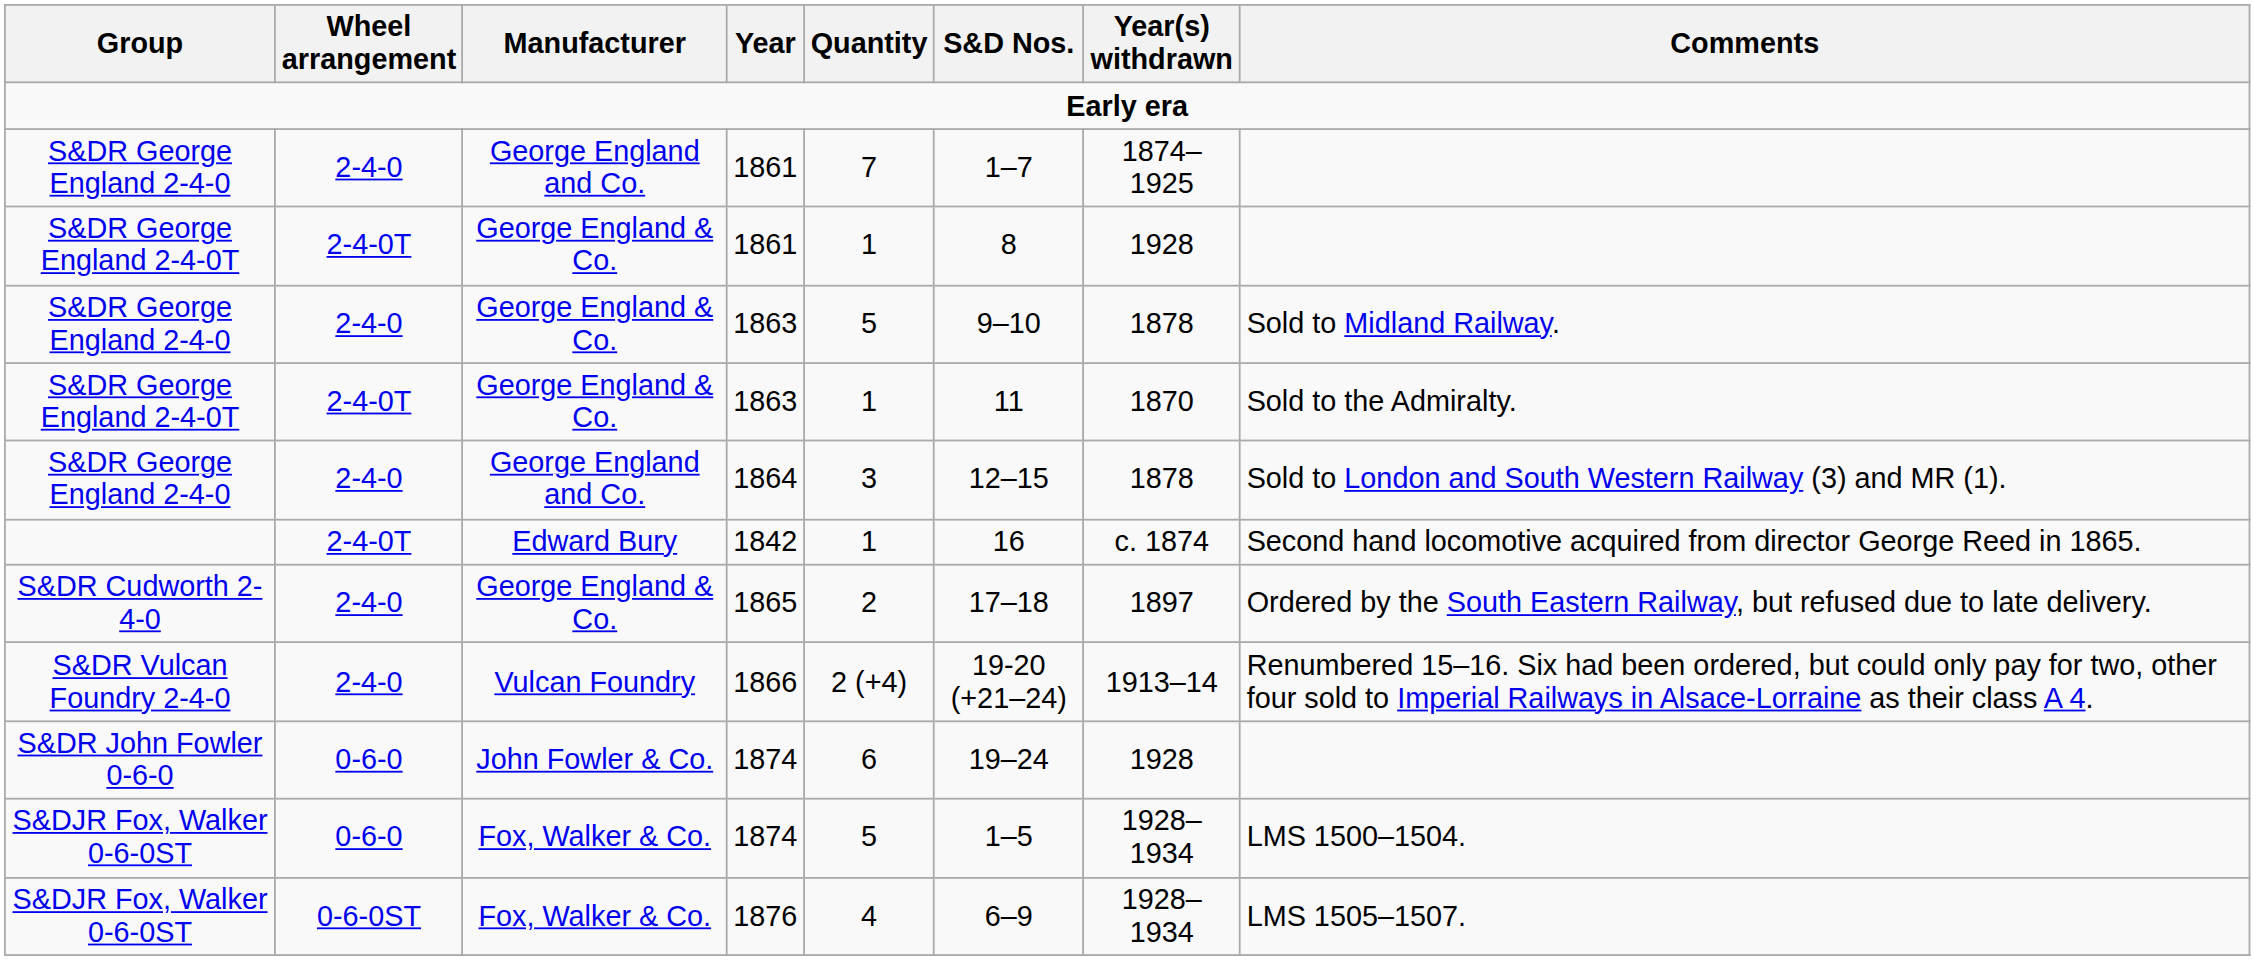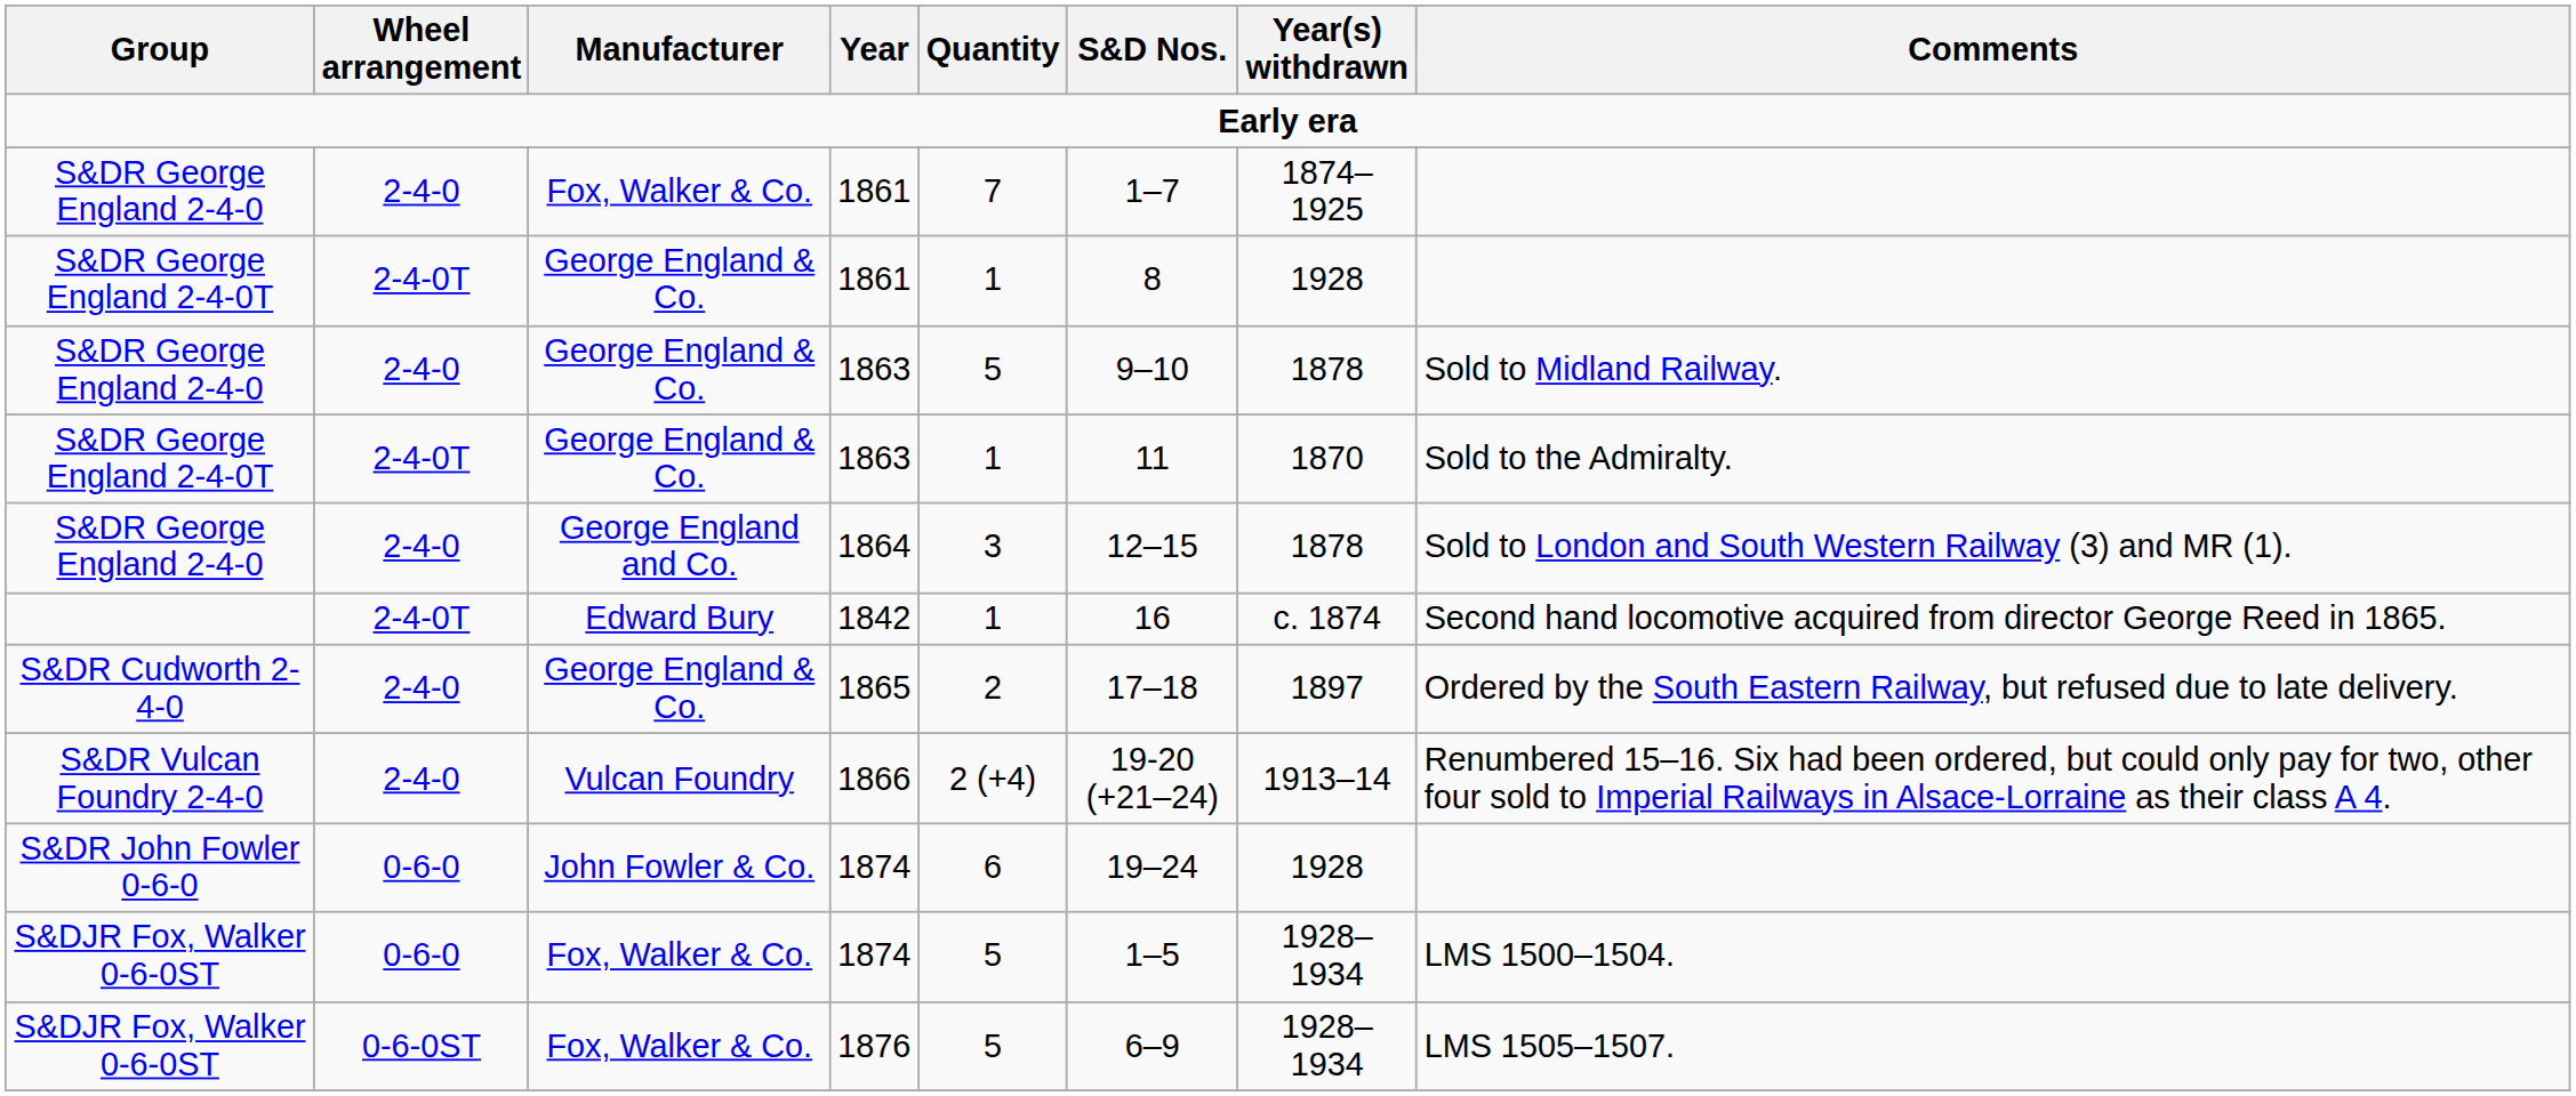 <table class=wikitable style=text-align:center>
 <tr>
 <th>Group</th>
 <th>Wheel<br>arrangement</th>
 <th>Manufacturer</th>
 <th>Year</th>
 <th>Quantity</th>
 <th>S&D Nos.</th>
 <th>Year(s)<br>withdrawn</th>
 <th>Comments</th>
 </tr>
 <tr style=font-weight:bold>
 <td colspan=8>Early era</td>
 </tr>
 <tr>
 <td><a href='#'>S&DR George England 2-4-0</a></td>
 <td><a href='#'>2-4-0</a></td>
-<td><a href='#'>George England and Co.</a></td>
+<td><a href='#'>Fox, Walker & Co.</a></td>
 <td>1861</td>
 <td>7</td>
 <td>1–7</td>
 <td>1874–1925</td>
 <td align=left></td>
 </tr>
 <tr>
 <td><a href='#'>S&DR George England 2-4-0T</a></td>
 <td><a href='#'>2-4-0T</a></td>
 <td><a href='#'>George England & Co.</a></td>
 <td>1861</td>
 <td>1</td>
 <td>8</td>
 <td>1928</td>
 <td align=left></td>
 </tr>
 <tr>
 <td><a href='#'>S&DR George England 2-4-0</a></td>
 <td><a href='#'>2-4-0</a></td>
 <td><a href='#'>George England & Co.</a></td>
 <td>1863</td>
 <td>5</td>
 <td>9–10</td>
 <td>1878</td>
 <td align=left>Sold to <a href='#'>Midland Railway</a>.</td>
 </tr>
 <tr>
 <td><a href='#'>S&DR George England 2-4-0T</a></td>
 <td><a href='#'>2-4-0T</a></td>
 <td><a href='#'>George England & Co.</a></td>
 <td>1863</td>
 <td>1</td>
 <td>11</td>
 <td>1870</td>
 <td align=left>Sold to the Admiralty.</td>
 </tr>
 <tr>
 <td><a href='#'>S&DR George England 2-4-0</a></td>
 <td><a href='#'>2-4-0</a></td>
 <td><a href='#'>George England and Co.</a></td>
 <td>1864</td>
 <td>3</td>
 <td>12–15</td>
 <td>1878</td>
 <td align=left>Sold to <a href='#'>London and South Western Railway</a> (3) and MR (1).</td>
 </tr>
 <tr>
 <td></td>
 <td><a href='#'>2-4-0T</a></td>
 <td><a href='#'>Edward Bury</a></td>
 <td>1842</td>
 <td>1</td>
 <td>16</td>
 <td>c. 1874</td>
 <td align=left>Second hand locomotive acquired from director George Reed in 1865.</td>
 </tr>
 <tr>
 <td><a href='#'>S&DR Cudworth 2-4-0</a></td>
 <td><a href='#'>2-4-0</a></td>
 <td><a href='#'>George England & Co.</a></td>
 <td>1865</td>
 <td>2</td>
 <td>17–18</td>
 <td>1897</td>
 <td align=left>Ordered by the <a href='#'>South Eastern Railway</a>, but refused due to late delivery.</td>
 </tr>
 <tr>
 <td><a href='#'>S&DR Vulcan Foundry 2-4-0</a></td>
 <td><a href='#'>2-4-0</a></td>
 <td><a href='#'>Vulcan Foundry</a></td>
 <td>1866</td>
 <td>2 (+4)</td>
 <td>19-20 (+21–24)</td>
 <td>1913–14</td>
 <td align=left>Renumbered 15–16. Six had been ordered, but could only pay for two, other four sold to <a href='#'>Imperial Railways in Alsace-Lorraine</a> as their class <a href='#'>A 4</a>.</td>
 </tr>
 <tr>
 <td><a href='#'>S&DR John Fowler 0-6-0</a></td>
 <td><a href='#'>0-6-0</a></td>
 <td><a href='#'>John Fowler & Co.</a></td>
 <td>1874</td>
 <td>6</td>
 <td>19–24</td>
 <td>1928</td>
 <td align=left></td>
 </tr>
 <tr>
 <td><a href='#'>S&DJR Fox, Walker 0-6-0ST</a></td>
 <td><a href='#'>0-6-0</a></td>
 <td><a href='#'>Fox, Walker & Co.</a></td>
 <td>1874</td>
 <td>5</td>
 <td>1–5</td>
 <td>1928–1934</td>
 <td align=left>LMS 1500–1504.</td>
 </tr>
 <tr>
 <td><a href='#'>S&DJR Fox, Walker 0-6-0ST</a></td>
 <td><a href='#'>0-6-0ST</a></td>
 <td><a href='#'>Fox, Walker & Co.</a></td>
 <td>1876</td>
-<td>4</td>
+<td>5</td>
 <td>6–9</td>
 <td>1928–1934</td>
 <td align=left>LMS 1505–1507.</td>
 </tr>
 <tr>
 </tr>
 </table>
